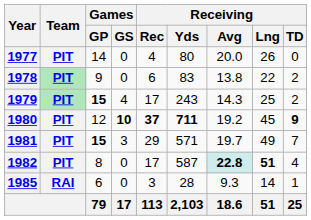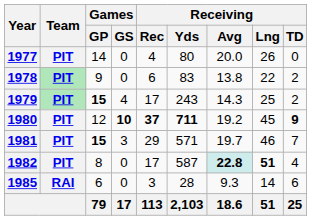 <table class="wikitable" style="text-align:center">
 <tr>
 <th rowspan="2">Year</th>
 <th rowspan="2">Team</th>
 <th colspan="2">Games</th>
 <th colspan="5">Receiving</th>
 </tr>
 <tr>
 <th>GP</th>
 <th>GS</th>
 <th>Rec</th>
 <th>Yds</th>
 <th>Avg</th>
 <th>Lng</th>
 <th>TD</th>
 </tr>
 <tr>
 <th><a href='#'>1977</a></th>
 <th><a href='#'>PIT</a></th>
 <td>14</td>
 <td>0</td>
 <td>4</td>
 <td>80</td>
 <td>20.0</td>
 <td>26</td>
 <td>0</td>
 </tr>
 <tr>
 <th><a href='#'>1978</a></th>
 <th style="background:#afe6ba; width:3em;"><a href='#'>PIT</a></th>
 <td>9</td>
 <td>0</td>
 <td>6</td>
 <td>83</td>
 <td>13.8</td>
 <td>22</td>
 <td>2</td>
 </tr>
 <tr>
 <th><a href='#'>1979</a></th>
 <th style="background:#afe6ba; width:3em;"><a href='#'>PIT</a></th>
 <td><strong>15</strong></td>
 <td>4</td>
 <td>17</td>
 <td>243</td>
 <td>14.3</td>
 <td>25</td>
 <td>2</td>
 </tr>
 <tr>
 <th><a href='#'>1980</a></th>
 <th><a href='#'>PIT</a></th>
 <td>12</td>
 <td><strong>10</strong></td>
 <td><strong>37</strong></td>
 <td><strong>711</strong></td>
 <td>19.2</td>
 <td>45</td>
 <td><strong>9</strong></td>
 </tr>
 <tr>
 <th><a href='#'>1981</a></th>
 <th><a href='#'>PIT</a></th>
 <td><strong>15</strong></td>
 <td>3</td>
 <td>29</td>
 <td>571</td>
 <td>19.7</td>
-<td>49</td>
+<td>46</td>
 <td>7</td>
 </tr>
 <tr>
 <th><a href='#'>1982</a></th>
 <th><a href='#'>PIT</a></th>
 <td>8</td>
 <td>0</td>
 <td>17</td>
 <td>587</td>
 <td style="background:#cfecec; width:3em;"><strong>22.8</strong></td>
 <td><strong>51</strong></td>
 <td>4</td>
 </tr>
 <tr>
 <th><a href='#'>1985</a></th>
 <th><a href='#'>RAI</a></th>
 <td>6</td>
 <td>0</td>
 <td>3</td>
 <td>28</td>
 <td>9.3</td>
 <td>14</td>
-<td>1</td>
+<td>6</td>
 </tr>
 <tr>
 <th colspan="2"></th>
 <th>79</th>
 <th>17</th>
 <th>113</th>
 <th>2,103</th>
 <th>18.6</th>
 <th>51</th>
 <th>25</th>
 </tr>
 </table>
